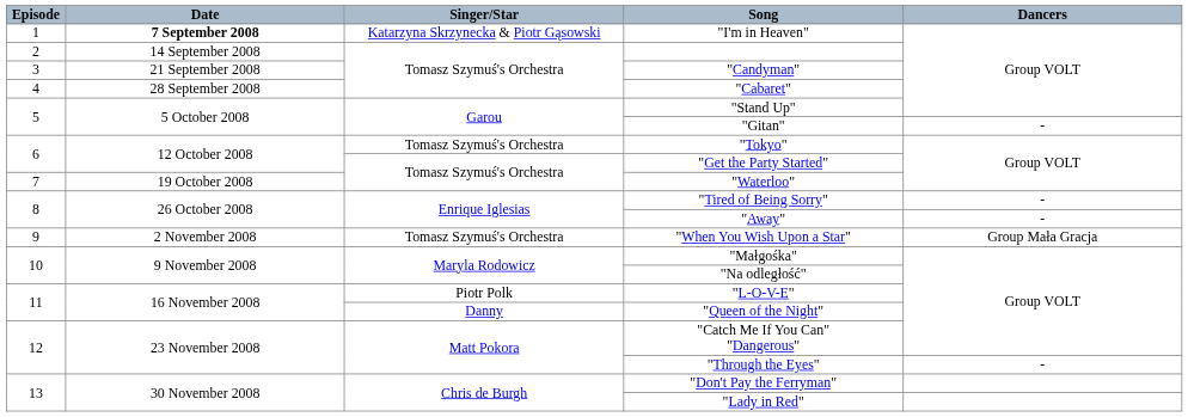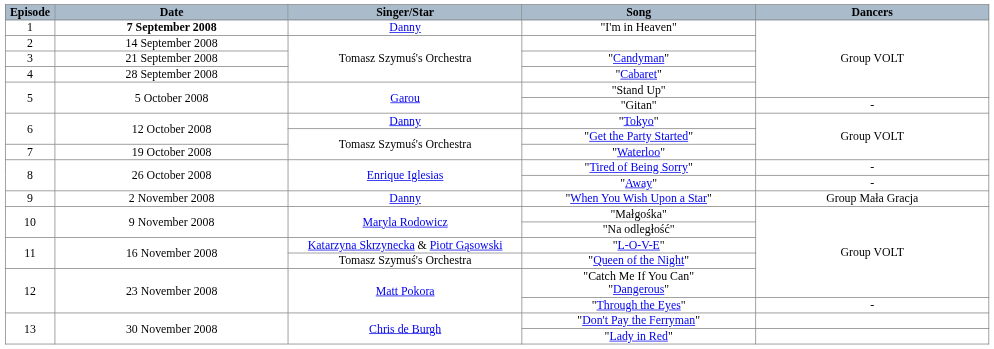 <table style="text-align: center; width: 84%; margin: 0 auto; border-collapse: collapse" border="1" cellpadding="1" cellspacing="1">
 <tr style="background: #ABC">
 <th width="4%">Episode</th>
 <th width="20%">Date</th>
 <th width="20%">Singer/Star</th>
 <th width="20%">Song</th>
 <th width="20%">Dancers</th>
 </tr>
 <tr>
 <td>1</td>
 <td><strong>7 September 2008</strong></td>
-<td><a href='#'>Katarzyna Skrzynecka</a> & <a href='#'>Piotr Gąsowski</a></td>
+<td><a href='#'>Danny</a></td>
 <td>"I'm in Heaven"</td>
 <td rowspan="5">Group VOLT</td>
 </tr>
 <tr>
 <td>2</td>
 <td>14 September 2008</td>
 <td rowspan="3">Tomasz Szymuś's Orchestra</td>
 <td></td>
 </tr>
 <tr>
 <td>3</td>
 <td>21 September 2008</td>
 <td>"<a href='#'>Candyman</a>"</td>
 </tr>
 <tr>
 <td>4</td>
 <td>28 September 2008</td>
 <td>"<a href='#'>Cabaret</a>"</td>
 </tr>
 <tr>
 <td rowspan=2>5</td>
 <td rowspan=2>5 October 2008</td>
 <td rowspan=2><a href='#'>Garou</a></td>
 <td>"Stand Up"</td>
 </tr>
 <tr>
 <td>"Gitan"</td>
 <td>-</td>
 </tr>
 <tr>
 <td rowspan=2>6</td>
 <td rowspan=2>12 October 2008</td>
-<td>Tomasz Szymuś's Orchestra</td>
+<td><a href='#'>Danny</a></td>
 <td>"<a href='#'>Tokyo</a>"</td>
 <td rowspan="3">Group VOLT</td>
 </tr>
 <tr>
 <td rowspan="2">Tomasz Szymuś's Orchestra</td>
 <td>"<a href='#'>Get the Party Started</a>"</td>
 </tr>
 <tr>
 <td>7</td>
 <td>19 October 2008</td>
 <td>"<a href='#'>Waterloo</a>"</td>
 </tr>
 <tr>
 <td rowspan=2>8</td>
 <td rowspan=2>26 October 2008</td>
 <td rowspan=2><a href='#'>Enrique Iglesias</a></td>
 <td>"<a href='#'>Tired of Being Sorry</a>"</td>
 <td>-</td>
 </tr>
 <tr>
 <td>"<a href='#'>Away</a>"</td>
 <td>-</td>
 </tr>
 <tr>
 <td>9</td>
 <td>2 November 2008</td>
-<td>Tomasz Szymuś's Orchestra</td>
+<td><a href='#'>Danny</a></td>
 <td>"<a href='#'>When You Wish Upon a Star</a>"</td>
 <td>Group Mała Gracja</td>
 </tr>
 <tr>
 <td rowspan=2>10</td>
 <td rowspan=2>9 November 2008</td>
 <td rowspan=2><a href='#'>Maryla Rodowicz</a></td>
 <td>"Małgośka"</td>
 <td rowspan="5">Group VOLT</td>
 </tr>
 <tr>
 <td>"Na odległość"</td>
 </tr>
 <tr>
 <td rowspan=2>11</td>
 <td rowspan=2>16 November 2008</td>
-<td>Piotr Polk</td>
+<td><a href='#'>Katarzyna Skrzynecka</a> & <a href='#'>Piotr Gąsowski</a></td>
 <td>"<a href='#'>L-O-V-E</a>"</td>
 </tr>
 <tr>
-<td><a href='#'>Danny</a></td>
+<td>Tomasz Szymuś's Orchestra</td>
 <td>"<a href='#'>Queen of the Night</a>"</td>
 </tr>
 <tr>
 <td rowspan=2>12</td>
 <td rowspan=2>23 November 2008</td>
 <td rowspan=2><a href='#'>Matt Pokora</a></td>
 <td>"Catch Me If You Can"<br>"<a href='#'>Dangerous</a>"</td>
 </tr>
 <tr>
 <td>"<a href='#'>Through the Eyes</a>"</td>
 <td>-</td>
 </tr>
 <tr>
 <td rowspan=2>13</td>
 <td rowspan=2>30 November 2008</td>
 <td rowspan=2><a href='#'>Chris de Burgh</a></td>
 <td>"<a href='#'>Don't Pay the Ferryman</a>"</td>
 <td></td>
 </tr>
 <tr>
 <td>"<a href='#'>Lady in Red</a>"</td>
 <td></td>
 </tr>
 </table>
